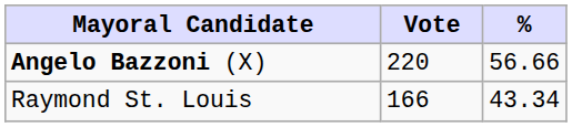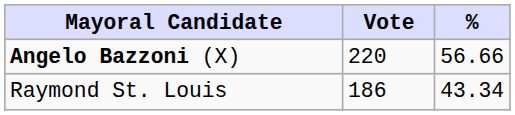 <table class="wikitable">
 <tr>
 <th style="background:#ddf; width:200px;">Mayoral Candidate</th>
 <th style="background:#ddf; width:50px;">Vote</th>
 <th style="background:#ddf; width:30px;">%</th>
 </tr>
 <tr>
 <td><strong>Angelo Bazzoni</strong> (X)</td>
 <td>220</td>
 <td>56.66</td>
 </tr>
 <tr>
 <td>Raymond St. Louis</td>
-<td>166</td>
+<td>186</td>
 <td>43.34</td>
 </tr>
 </table>
